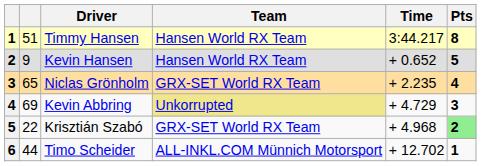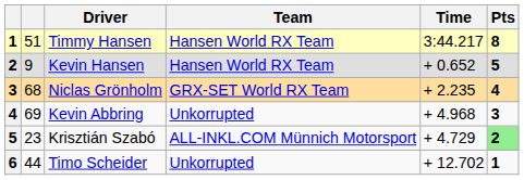 <table class="wikitable" style="font-size:95%">
 <tr>
 <th></th>
 <th></th>
 <th>Driver</th>
 <th>Team</th>
 <th>Time</th>
 <th>Pts</th>
 </tr>
 <tr>
 <th style="background:#ffffbf;">1</th>
 <td style="background:#ffffbf;">51</td>
 <td style="background:#ffffbf;"> <a href='#'>Timmy Hansen</a></td>
 <td style="background:#ffffbf;"><a href='#'>Hansen World RX Team</a></td>
 <td style="background:#ffffbf;">3:44.217</td>
 <td style="background:#ffffbf;"><strong>8</strong></td>
 </tr>
 <tr>
 <th style="background:#dfdfdf;">2</th>
 <td style="background:#dfdfdf;">9</td>
 <td style="background:#dfdfdf;"> <a href='#'>Kevin Hansen</a></td>
 <td style="background:#dfdfdf;"><a href='#'>Hansen World RX Team</a></td>
 <td style="background:#dfdfdf;">+ 0.652</td>
 <td style="background:#dfdfdf;"><strong>5</strong></td>
 </tr>
 <tr>
 <th style="background:#ffdf9f;">3</th>
-<td style="background:#ffdf9f;">65</td>
+<td style="background:#ffdf9f;">68</td>
 <td style="background:#ffdf9f;"> <a href='#'>Niclas Grönholm</a></td>
 <td style="background:#ffdf9f;"><a href='#'>GRX-SET World RX Team</a></td>
 <td style="background:#ffdf9f;">+ 2.235</td>
 <td style="background:#ffdf9f;"><strong>4</strong></td>
 </tr>
 <tr>
 <th>4</th>
 <td>69</td>
 <td> <a href='#'>Kevin Abbring</a></td>
-<td style="background: khaki;"><a href='#'>Unkorrupted</a></td>
-<td>+ 4.729</td>
+<td><a href='#'>Unkorrupted</a></td>
+<td>+ 4.968</td>
 <td><strong>3</strong></td>
 </tr>
 <tr>
 <th>5</th>
-<td>22</td>
+<td>23</td>
 <td> Krisztián Szabó</td>
-<td><a href='#'>GRX-SET World RX Team</a></td>
-<td>+ 4.968</td>
+<td><a href='#'>ALL-INKL.COM Münnich Motorsport</a></td>
+<td>+ 4.729</td>
 <td style="background: lightgreen;"><strong>2</strong></td>
 </tr>
 <tr>
 <th>6</th>
 <td>44</td>
 <td> <a href='#'>Timo Scheider</a></td>
-<td><a href='#'>ALL-INKL.COM Münnich Motorsport</a></td>
+<td><a href='#'>Unkorrupted</a></td>
 <td>+ 12.702</td>
 <td><strong>1</strong></td>
 </tr>
 </table>
